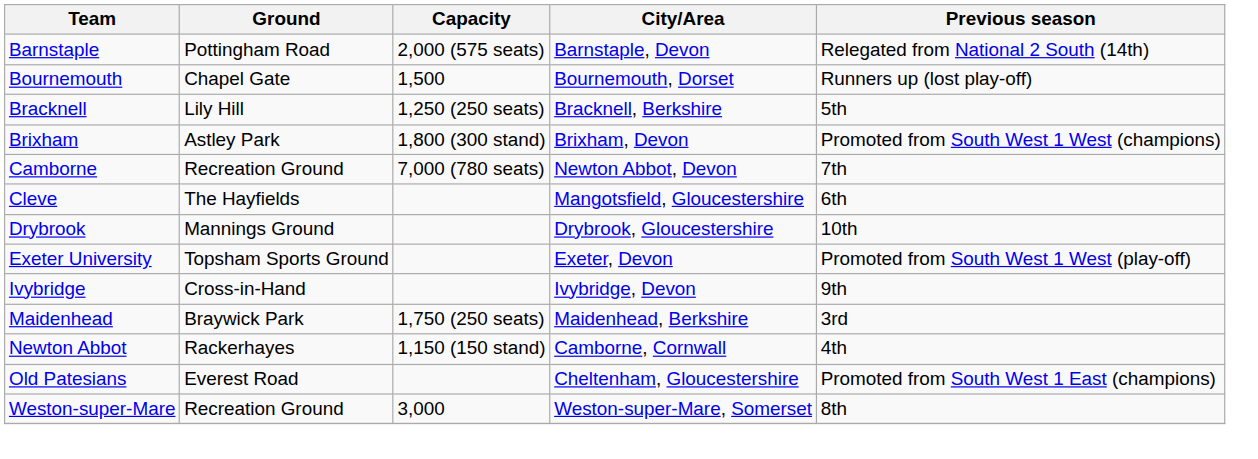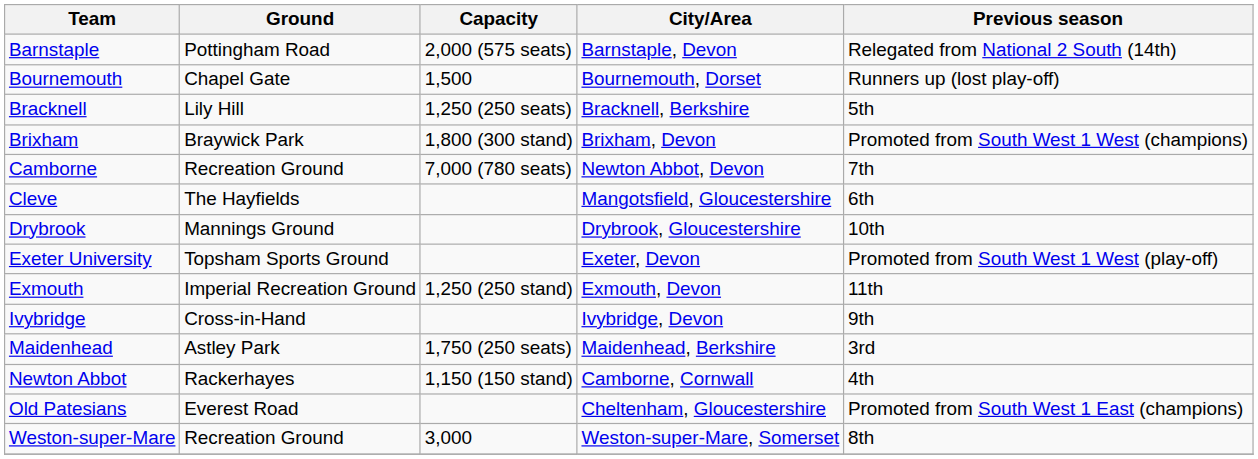 <table class="wikitable sortable">
 <tr>
 <th>Team</th>
 <th>Ground</th>
 <th>Capacity</th>
 <th>City/Area</th>
 <th>Previous season</th>
 </tr>
 <tr>
 <td><a href='#'>Barnstaple</a></td>
 <td>Pottingham Road</td>
 <td>2,000 (575 seats)</td>
 <td><a href='#'>Barnstaple</a>, <a href='#'>Devon</a></td>
 <td>Relegated from <a href='#'>National 2 South</a> (14th)</td>
 </tr>
 <tr>
 <td><a href='#'>Bournemouth</a></td>
 <td>Chapel Gate</td>
 <td>1,500</td>
 <td><a href='#'>Bournemouth</a>, <a href='#'>Dorset</a></td>
 <td>Runners up (lost play-off)</td>
 </tr>
 <tr>
 <td><a href='#'>Bracknell</a></td>
 <td>Lily Hill</td>
 <td>1,250 (250 seats)</td>
 <td><a href='#'>Bracknell</a>, <a href='#'>Berkshire</a></td>
 <td>5th</td>
 </tr>
 <tr>
 <td><a href='#'>Brixham</a></td>
-<td>Astley Park</td>
+<td>Braywick Park</td>
 <td>1,800 (300 stand)</td>
 <td><a href='#'>Brixham</a>, <a href='#'>Devon</a></td>
 <td>Promoted from <a href='#'>South West 1 West</a> (champions)</td>
 </tr>
 <tr>
 <td><a href='#'>Camborne</a></td>
 <td>Recreation Ground</td>
 <td>7,000 (780 seats)</td>
 <td><a href='#'>Newton Abbot</a>, <a href='#'>Devon</a></td>
 <td>7th</td>
 </tr>
 <tr>
 <td><a href='#'>Cleve</a></td>
 <td>The Hayfields</td>
 <td></td>
 <td><a href='#'>Mangotsfield</a>, <a href='#'>Gloucestershire</a></td>
 <td>6th</td>
 </tr>
 <tr>
 <td><a href='#'>Drybrook</a></td>
 <td>Mannings Ground</td>
 <td></td>
 <td><a href='#'>Drybrook</a>, <a href='#'>Gloucestershire</a></td>
 <td>10th</td>
 </tr>
 <tr>
 <td><a href='#'>Exeter University</a></td>
 <td>Topsham Sports Ground</td>
 <td></td>
 <td><a href='#'>Exeter</a>, <a href='#'>Devon</a></td>
 <td>Promoted from <a href='#'>South West 1 West</a> (play-off)</td>
 </tr>
 <tr>
+<td><a href='#'>Exmouth</a></td>
+<td>Imperial Recreation Ground</td>
+<td>1,250 (250 stand)</td>
+<td><a href='#'>Exmouth</a>, <a href='#'>Devon</a></td>
+<td>11th</td>
+</tr>
+<tr>
 <td><a href='#'>Ivybridge</a></td>
 <td>Cross-in-Hand</td>
 <td></td>
 <td><a href='#'>Ivybridge</a>, <a href='#'>Devon</a></td>
 <td>9th</td>
 </tr>
 <tr>
 <td><a href='#'>Maidenhead</a></td>
-<td>Braywick Park</td>
+<td>Astley Park</td>
 <td>1,750 (250 seats)</td>
 <td><a href='#'>Maidenhead</a>, <a href='#'>Berkshire</a></td>
 <td>3rd</td>
 </tr>
 <tr>
 <td><a href='#'>Newton Abbot</a></td>
 <td>Rackerhayes</td>
 <td>1,150 (150 stand)</td>
 <td><a href='#'>Camborne</a>, <a href='#'>Cornwall</a></td>
 <td>4th</td>
 </tr>
 <tr>
 <td><a href='#'>Old Patesians</a></td>
 <td>Everest Road</td>
 <td></td>
 <td><a href='#'>Cheltenham</a>, <a href='#'>Gloucestershire</a></td>
 <td>Promoted from <a href='#'>South West 1 East</a> (champions)</td>
 </tr>
 <tr>
 <td><a href='#'>Weston-super-Mare</a></td>
 <td>Recreation Ground</td>
 <td>3,000</td>
 <td><a href='#'>Weston-super-Mare</a>, <a href='#'>Somerset</a></td>
 <td>8th</td>
 </tr>
 <tr>
 </tr>
 </table>
